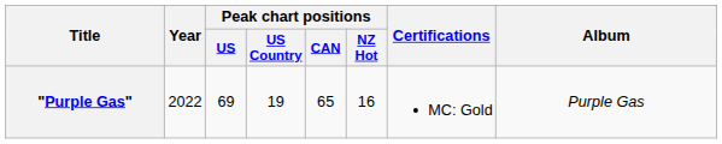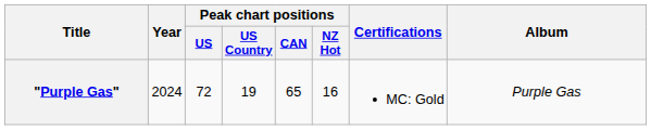 <table class="wikitable plainrowheaders" style="text-align:center;">
 <tr>
 <th scope="col" rowspan="2" style="width:10em;">Title</th>
 <th scope="col" rowspan="2">Year</th>
 <th scope="col" colspan="4">Peak chart positions</th>
 <th scope="col" rowspan="2"><a href='#'>Certifications</a></th>
 <th scope="col" rowspan="2" style="width:14em;">Album</th>
 </tr>
 <tr>
 <th scope="col" style="width:2.5em;font-size:90%;"><a href='#'>US</a><br></th>
 <th scope="col" style="width:2.5em;font-size:90%;"><a href='#'>US Country</a><br></th>
 <th scope="col" style="width:2.5em;font-size:90%;"><a href='#'>CAN</a><br></th>
 <th scope="col" style="width:2.5em;font-size:90%;"><a href='#'>NZ Hot</a><br></th>
 </tr>
 <tr>
 <th scope="row">"<a href='#'>Purple Gas</a>"<br></th>
-<td>2022</td>
-<td>69</td>
+<td>2024</td>
+<td>72</td>
 <td>19</td>
 <td>65</td>
 <td>16</td>
 <td><br><ul><li>MC: Gold</li></ul></td>
 <td><em>Purple Gas</em></td>
 </tr>
 </table>
